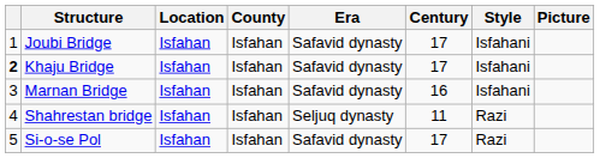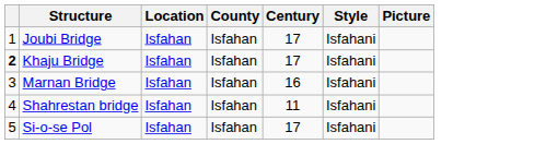 <table class="sortable wikitable">
 <tr>
 <th></th>
 <th>Structure</th>
 <th>Location</th>
 <th>County</th>
-<th>Era</th>
 <th>Century</th>
 <th>Style</th>
 <th>Picture</th>
 </tr>
 <tr>
 <td>1</td>
 <td><a href='#'>Joubi Bridge</a></td>
 <td><a href='#'>Isfahan</a></td>
 <td>Isfahan</td>
-<td>Safavid dynasty</td>
 <td align="center">17</td>
 <td>Isfahani</td>
 <td></td>
 </tr>
 <tr>
 <td><strong>2</strong></td>
 <td><a href='#'>Khaju Bridge</a></td>
 <td><a href='#'>Isfahan</a></td>
 <td>Isfahan</td>
-<td>Safavid dynasty</td>
 <td align="center">17</td>
 <td>Isfahani</td>
 <td></td>
 </tr>
 <tr>
 <td>3</td>
 <td><a href='#'>Marnan Bridge</a></td>
 <td><a href='#'>Isfahan</a></td>
 <td>Isfahan</td>
-<td>Safavid dynasty</td>
 <td align="center">16</td>
 <td>Isfahani</td>
 <td></td>
 </tr>
 <tr>
 <td>4</td>
 <td><a href='#'>Shahrestan bridge</a></td>
 <td><a href='#'>Isfahan</a></td>
 <td>Isfahan</td>
-<td>Seljuq dynasty</td>
 <td align="center">11</td>
-<td>Razi</td>
+<td>Isfahani</td>
 <td></td>
 </tr>
 <tr>
 <td>5</td>
 <td><a href='#'>Si-o-se Pol</a></td>
 <td><a href='#'>Isfahan</a></td>
 <td>Isfahan</td>
-<td>Safavid dynasty</td>
 <td align="center">17</td>
-<td>Razi</td>
+<td>Isfahani</td>
 <td></td>
 </tr>
 </table>
